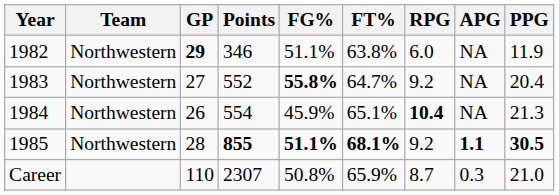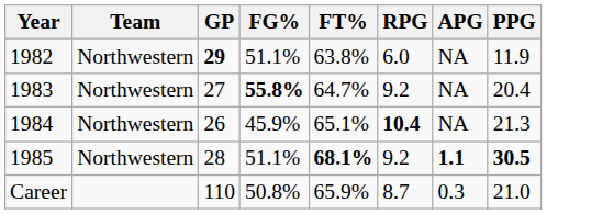 <table class="wikitable">
 <tr>
 <th>Year</th>
 <th>Team</th>
 <th>GP</th>
-<th>Points</th>
 <th>FG%</th>
 <th>FT%</th>
 <th>RPG</th>
 <th>APG</th>
 <th>PPG</th>
 </tr>
 <tr>
 <td>1982</td>
 <td>Northwestern</td>
 <td><strong>29</strong></td>
-<td>346</td>
 <td>51.1%</td>
 <td>63.8%</td>
 <td>6.0</td>
 <td>NA</td>
 <td>11.9</td>
 </tr>
 <tr>
 <td>1983</td>
 <td>Northwestern</td>
 <td>27</td>
-<td>552</td>
 <td><strong>55.8%</strong></td>
 <td>64.7%</td>
 <td>9.2</td>
 <td>NA</td>
 <td>20.4</td>
 </tr>
 <tr>
 <td>1984</td>
 <td>Northwestern</td>
 <td>26</td>
-<td>554</td>
 <td>45.9%</td>
 <td>65.1%</td>
 <td><strong>10.4</strong></td>
 <td>NA</td>
 <td>21.3</td>
 </tr>
 <tr>
 <td>1985</td>
 <td>Northwestern</td>
 <td>28</td>
-<td><strong>855</strong></td>
-<td><strong>51.1%</strong></td>
+<td>51.1%</td>
 <td><strong>68.1%</strong></td>
 <td>9.2</td>
 <td><strong>1.1</strong></td>
 <td><strong>30.5</strong></td>
 </tr>
 <tr>
 <td>Career</td>
 <td></td>
 <td>110</td>
-<td>2307</td>
 <td>50.8%</td>
 <td>65.9%</td>
 <td>8.7</td>
 <td>0.3</td>
 <td>21.0</td>
 </tr>
 </table>
